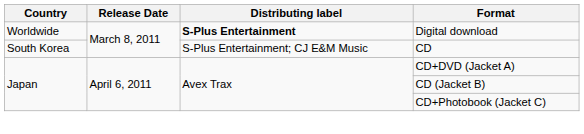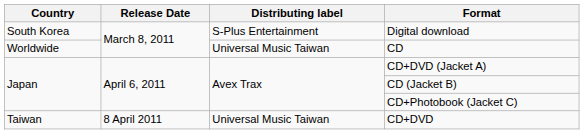 <table class="wikitable" style="width:65%">
 <tr>
 <th>Country</th>
 <th>Release Date</th>
 <th>Distributing label</th>
 <th>Format</th>
 </tr>
 <tr>
-<td>Worldwide</td>
+<td>South Korea</td>
 <td rowspan=2>March 8, 2011</td>
-<td><strong>S-Plus Entertainment</strong></td>
+<td>S-Plus Entertainment</td>
 <td>Digital download</td>
 </tr>
 <tr>
-<td>South Korea</td>
-<td>S-Plus Entertainment; CJ E&M Music</td>
+<td>Worldwide</td>
+<td>Universal Music Taiwan</td>
 <td>CD</td>
 </tr>
 <tr>
 <td rowspan=3>Japan</td>
 <td rowspan=3>April 6, 2011</td>
 <td rowspan=3>Avex Trax</td>
 <td>CD+DVD (Jacket A)</td>
 </tr>
 <tr>
 <td>CD (Jacket B)</td>
 </tr>
 <tr>
 <td>CD+Photobook (Jacket C)</td>
 </tr>
+<tr>
+<td>Taiwan</td>
+<td>8 April 2011</td>
+<td>Universal Music Taiwan</td>
+<td>CD+DVD</td>
+</tr>
 </table>
